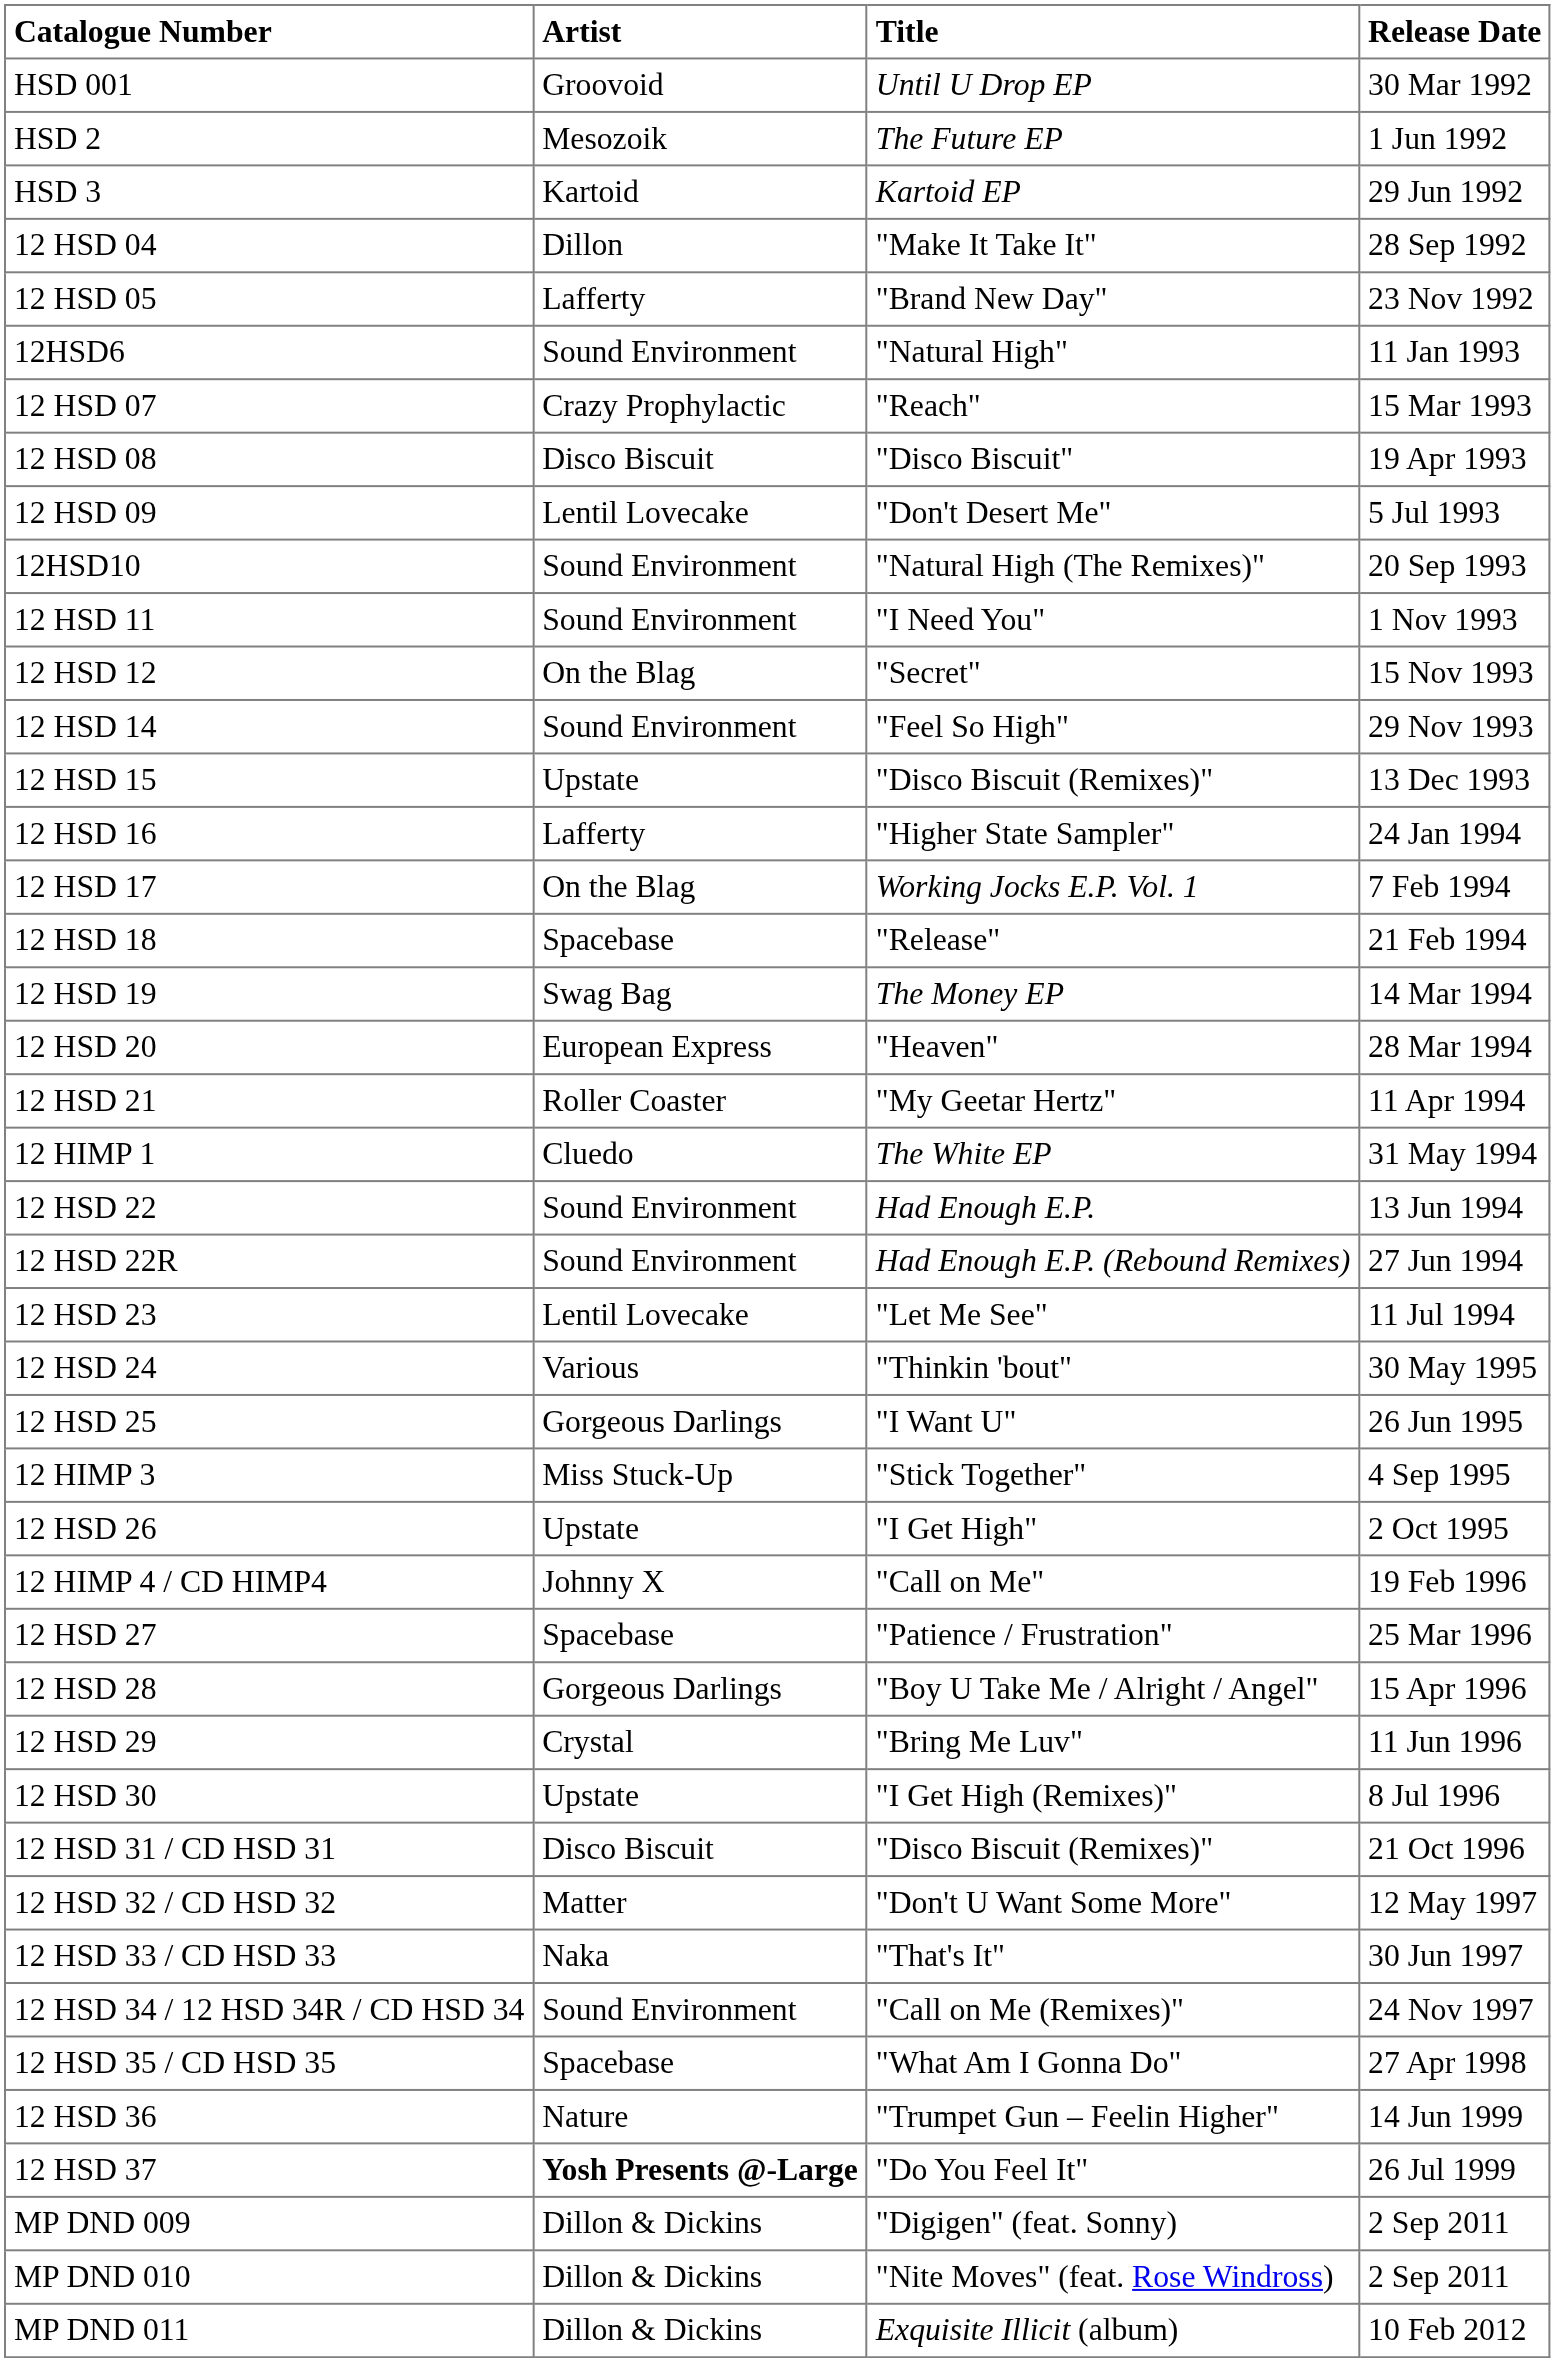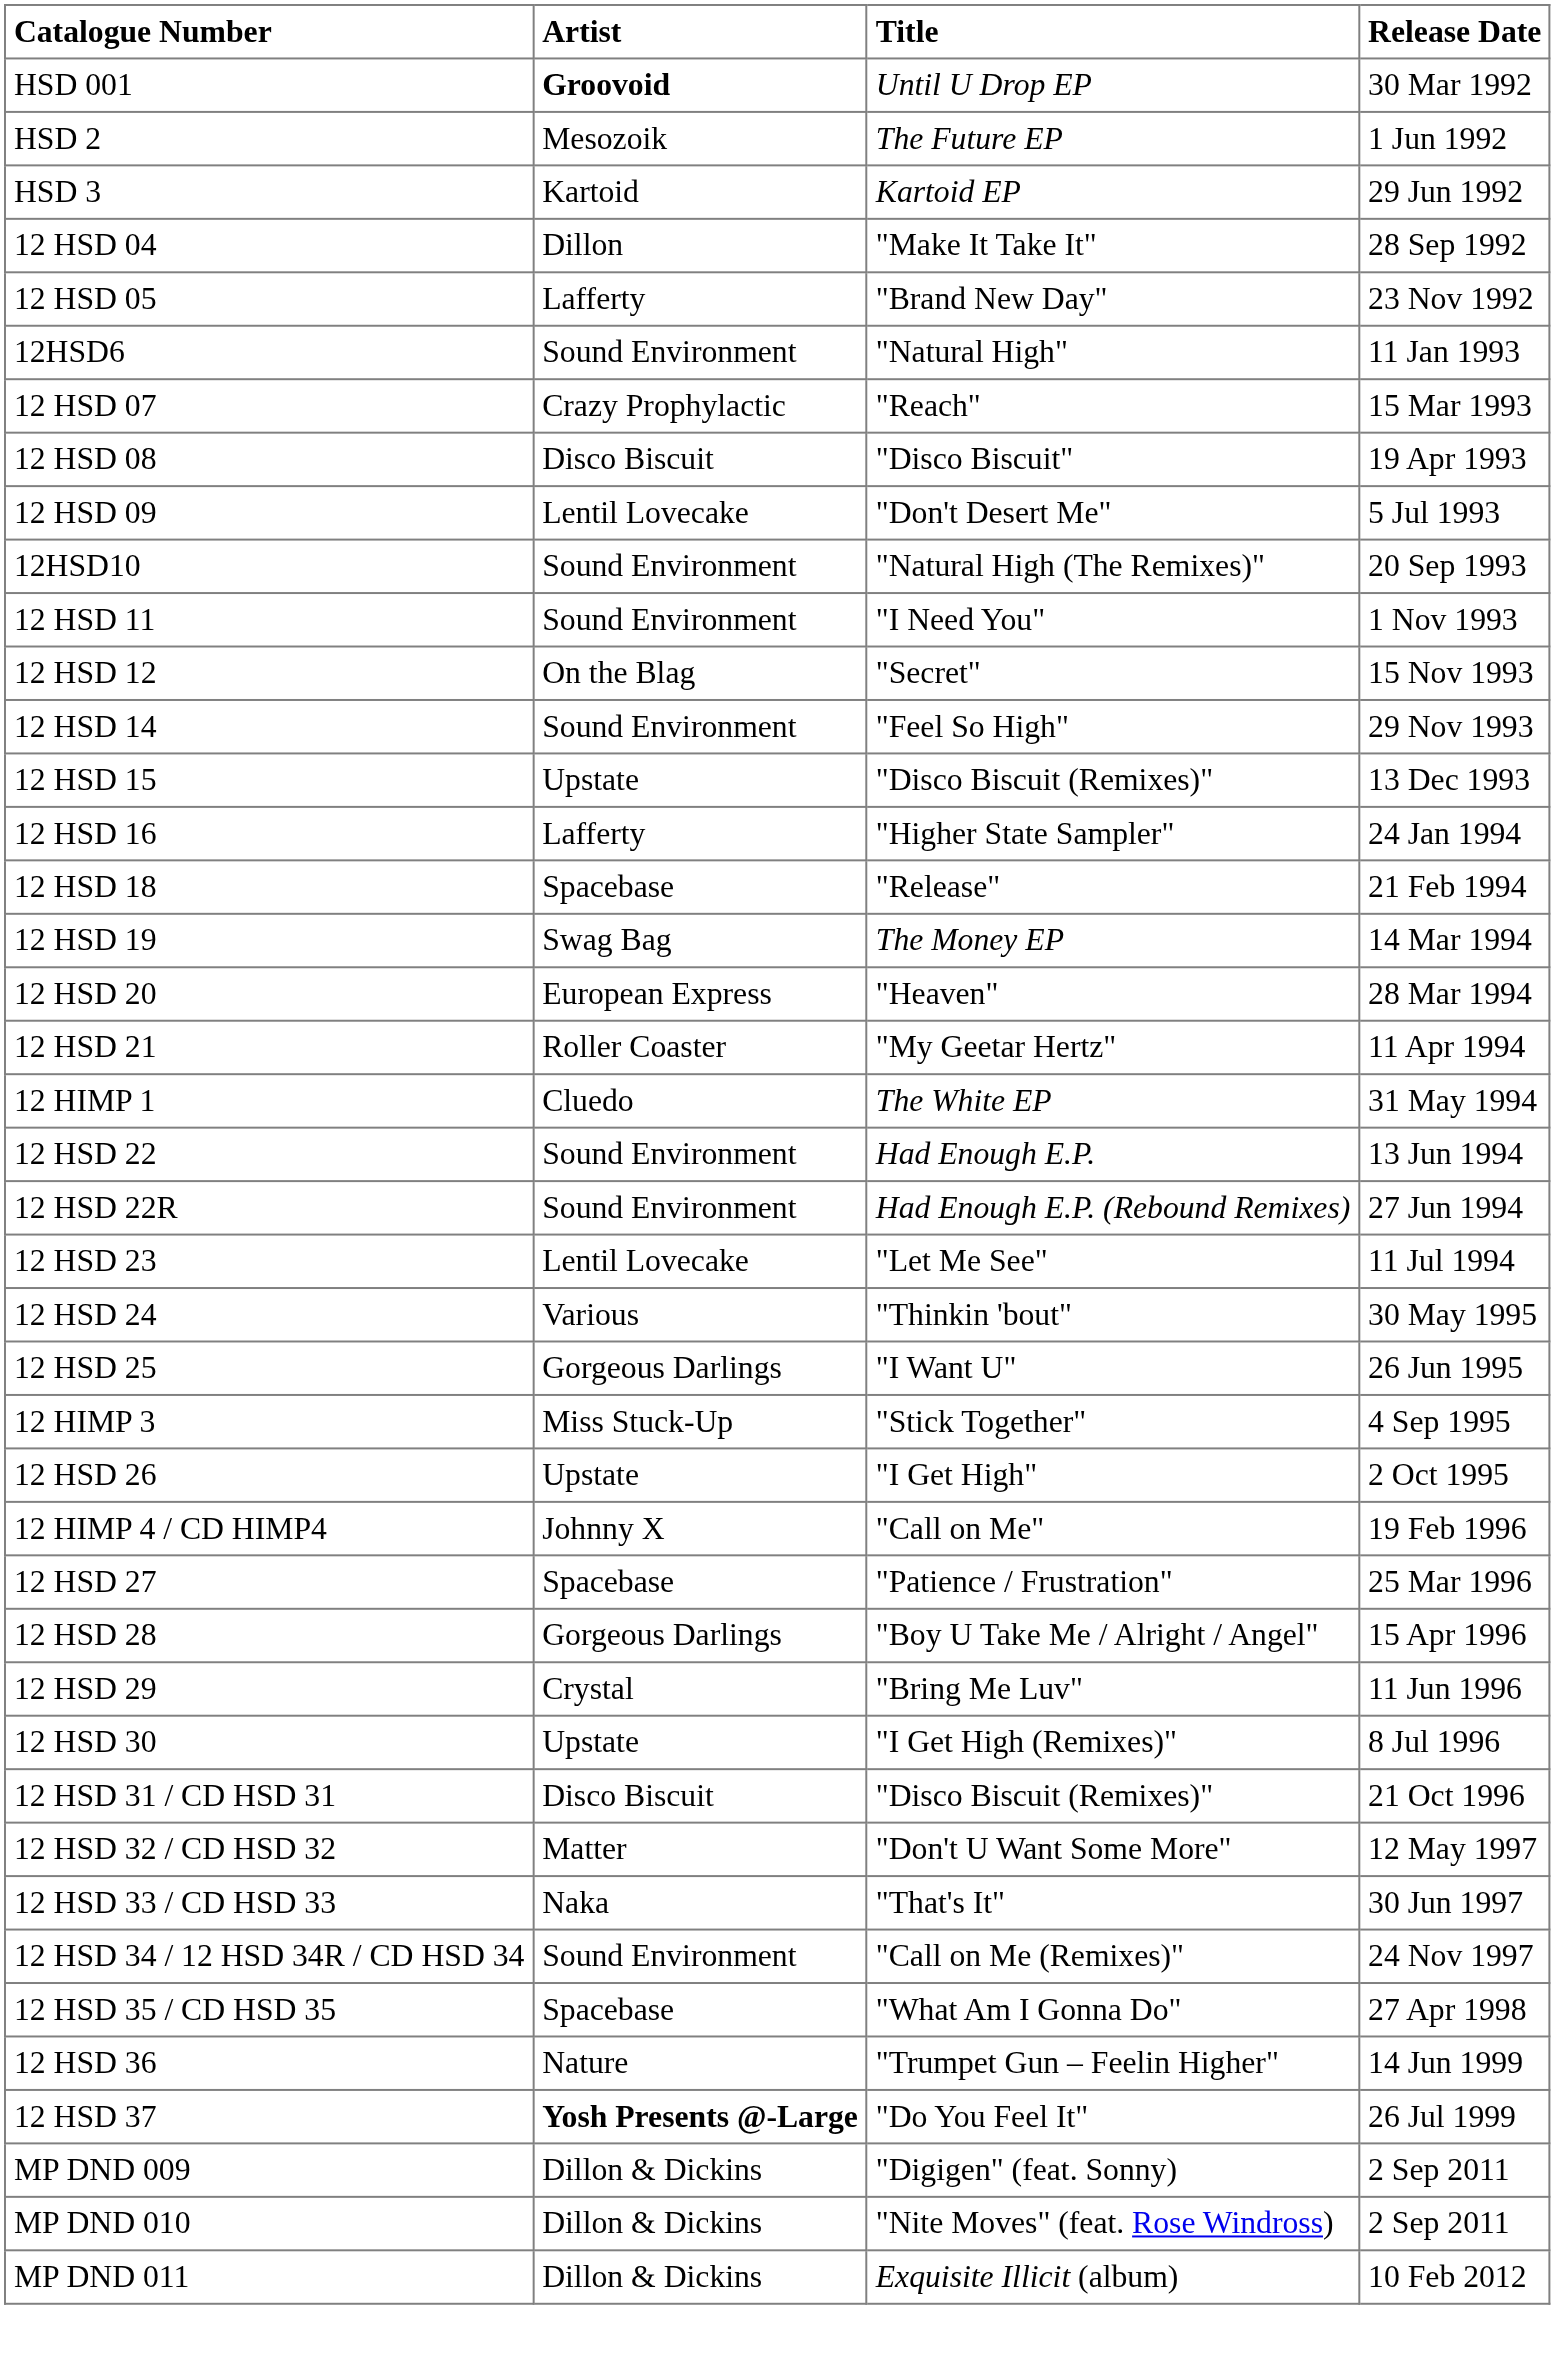 <table border=1 cellspacing=0 cellpadding=4 style="border-collapse: collapse">
 <tr>
 <td><strong>Catalogue Number</strong></td>
 <td><strong>Artist</strong></td>
 <td><strong>Title</strong></td>
 <td><strong>Release Date</strong></td>
 </tr>
 <tr>
 <td>HSD 001</td>
-<td>Groovoid</td>
+<td><strong>Groovoid</strong></td>
 <td><em>Until U Drop EP</em></td>
 <td>30 Mar 1992</td>
 </tr>
 <tr>
 <td>HSD 2</td>
 <td>Mesozoik</td>
 <td><em>The Future EP</em></td>
 <td>1 Jun 1992</td>
 </tr>
 <tr>
 <td>HSD 3</td>
 <td>Kartoid</td>
 <td><em>Kartoid EP</em></td>
 <td>29 Jun 1992</td>
 </tr>
 <tr>
 <td>12 HSD 04</td>
 <td>Dillon</td>
 <td>"Make It Take It"</td>
 <td>28 Sep 1992</td>
 </tr>
 <tr>
 <td>12 HSD 05</td>
 <td>Lafferty</td>
 <td>"Brand New Day"</td>
 <td>23 Nov 1992</td>
 </tr>
 <tr>
 <td>12HSD6</td>
 <td>Sound Environment</td>
 <td>"Natural High"</td>
 <td>11 Jan 1993</td>
 </tr>
 <tr>
 <td>12 HSD 07</td>
 <td>Crazy Prophylactic</td>
 <td>"Reach"</td>
 <td>15 Mar 1993</td>
 </tr>
 <tr>
 <td>12 HSD 08</td>
 <td>Disco Biscuit</td>
 <td>"Disco Biscuit"</td>
 <td>19 Apr 1993</td>
 </tr>
 <tr>
 <td>12 HSD 09</td>
 <td>Lentil Lovecake</td>
 <td>"Don't Desert Me"</td>
 <td>5 Jul 1993</td>
 </tr>
 <tr>
 <td>12HSD10</td>
 <td>Sound Environment</td>
 <td>"Natural High (The Remixes)"</td>
 <td>20 Sep 1993</td>
 </tr>
 <tr>
 <td>12 HSD 11</td>
 <td>Sound Environment</td>
 <td>"I Need You"</td>
 <td>1 Nov 1993</td>
 </tr>
 <tr>
 <td>12 HSD 12</td>
 <td>On the Blag</td>
 <td>"Secret"</td>
 <td>15 Nov 1993</td>
 </tr>
 <tr>
 <td>12 HSD 14</td>
 <td>Sound Environment</td>
 <td>"Feel So High"</td>
 <td>29 Nov 1993</td>
 </tr>
 <tr>
 <td>12 HSD 15</td>
 <td>Upstate</td>
 <td>"Disco Biscuit (Remixes)"</td>
 <td>13 Dec 1993</td>
 </tr>
 <tr>
 <td>12 HSD 16</td>
 <td>Lafferty</td>
 <td>"Higher State Sampler"</td>
 <td>24 Jan 1994</td>
-</tr>
-<tr>
-<td>12 HSD 17</td>
-<td>On the Blag</td>
-<td><em>Working Jocks E.P. Vol. 1</em></td>
-<td>7 Feb 1994</td>
 </tr>
 <tr>
 <td>12 HSD 18</td>
 <td>Spacebase</td>
 <td>"Release"</td>
 <td>21 Feb 1994</td>
 </tr>
 <tr>
 <td>12 HSD 19</td>
 <td>Swag Bag</td>
 <td><em>The Money EP</em></td>
 <td>14 Mar 1994</td>
 </tr>
 <tr>
 <td>12 HSD 20</td>
 <td>European Express</td>
 <td>"Heaven"</td>
 <td>28 Mar 1994</td>
 </tr>
 <tr>
 <td>12 HSD 21</td>
 <td>Roller Coaster</td>
 <td>"My Geetar Hertz"</td>
 <td>11 Apr 1994</td>
 </tr>
 <tr>
 <td>12 HIMP 1</td>
 <td>Cluedo</td>
 <td><em>The White EP</em></td>
 <td>31 May 1994</td>
 </tr>
 <tr>
 <td>12 HSD 22</td>
 <td>Sound Environment</td>
 <td><em>Had Enough E.P.</em></td>
 <td>13 Jun 1994</td>
 </tr>
 <tr>
 <td>12 HSD 22R</td>
 <td>Sound Environment</td>
 <td><em>Had Enough E.P. (Rebound Remixes)</em></td>
 <td>27 Jun 1994</td>
 </tr>
 <tr>
 <td>12 HSD 23</td>
 <td>Lentil Lovecake</td>
 <td>"Let Me See"</td>
 <td>11 Jul 1994</td>
 </tr>
 <tr>
 <td>12 HSD 24</td>
 <td>Various</td>
 <td>"Thinkin 'bout"</td>
 <td>30 May 1995</td>
 </tr>
 <tr>
 <td>12 HSD 25</td>
 <td>Gorgeous Darlings</td>
 <td>"I Want U"</td>
 <td>26 Jun 1995</td>
 </tr>
 <tr>
 <td>12 HIMP 3</td>
 <td>Miss Stuck-Up</td>
 <td>"Stick Together"</td>
 <td>4 Sep 1995</td>
 </tr>
 <tr>
 <td>12 HSD 26</td>
 <td>Upstate</td>
 <td>"I Get High"</td>
 <td>2 Oct 1995</td>
 </tr>
 <tr>
 <td>12 HIMP 4 / CD HIMP4</td>
 <td>Johnny X</td>
 <td>"Call on Me"</td>
 <td>19 Feb 1996</td>
 </tr>
 <tr>
 <td>12 HSD 27</td>
 <td>Spacebase</td>
 <td>"Patience / Frustration"</td>
 <td>25 Mar 1996</td>
 </tr>
 <tr>
 <td>12 HSD 28</td>
 <td>Gorgeous Darlings</td>
 <td>"Boy U Take Me / Alright / Angel"</td>
 <td>15 Apr 1996</td>
 </tr>
 <tr>
 <td>12 HSD 29</td>
 <td>Crystal</td>
 <td>"Bring Me Luv"</td>
 <td>11 Jun 1996</td>
 </tr>
 <tr>
 <td>12 HSD 30</td>
 <td>Upstate</td>
 <td>"I Get High (Remixes)"</td>
 <td>8 Jul 1996</td>
 </tr>
 <tr>
 <td>12 HSD 31 / CD HSD 31</td>
 <td>Disco Biscuit</td>
 <td>"Disco Biscuit (Remixes)"</td>
 <td>21 Oct 1996</td>
 </tr>
 <tr>
 <td>12 HSD 32 / CD HSD 32</td>
 <td>Matter</td>
 <td>"Don't U Want Some More"</td>
 <td>12 May 1997</td>
 </tr>
 <tr>
 <td>12 HSD 33 / CD HSD 33</td>
 <td>Naka</td>
 <td>"That's It"</td>
 <td>30 Jun 1997</td>
 </tr>
 <tr>
 <td>12 HSD 34 / 12 HSD 34R / CD HSD 34</td>
 <td>Sound Environment</td>
 <td>"Call on Me (Remixes)"</td>
 <td>24 Nov 1997</td>
 </tr>
 <tr>
 <td>12 HSD 35 / CD HSD 35</td>
 <td>Spacebase</td>
 <td>"What Am I Gonna Do"</td>
 <td>27 Apr 1998</td>
 </tr>
 <tr>
 <td>12 HSD 36</td>
 <td>Nature</td>
 <td>"Trumpet Gun – Feelin Higher"</td>
 <td>14 Jun 1999</td>
 </tr>
 <tr>
 <td>12 HSD 37</td>
 <td><strong>Yosh Presents @-Large</strong></td>
 <td>"Do You Feel It"</td>
 <td>26 Jul 1999</td>
 </tr>
 <tr>
 <td>MP DND 009</td>
 <td>Dillon & Dickins</td>
 <td>"Digigen" (feat. Sonny)</td>
 <td>2 Sep 2011</td>
 </tr>
 <tr>
 <td>MP DND 010</td>
 <td>Dillon & Dickins</td>
 <td>"Nite Moves" (feat. <a href='#'>Rose Windross</a>)</td>
 <td>2 Sep 2011</td>
 </tr>
 <tr>
 <td>MP DND 011</td>
 <td>Dillon & Dickins</td>
 <td><em>Exquisite Illicit</em> (album)</td>
 <td>10 Feb 2012</td>
 </tr>
 </table>
